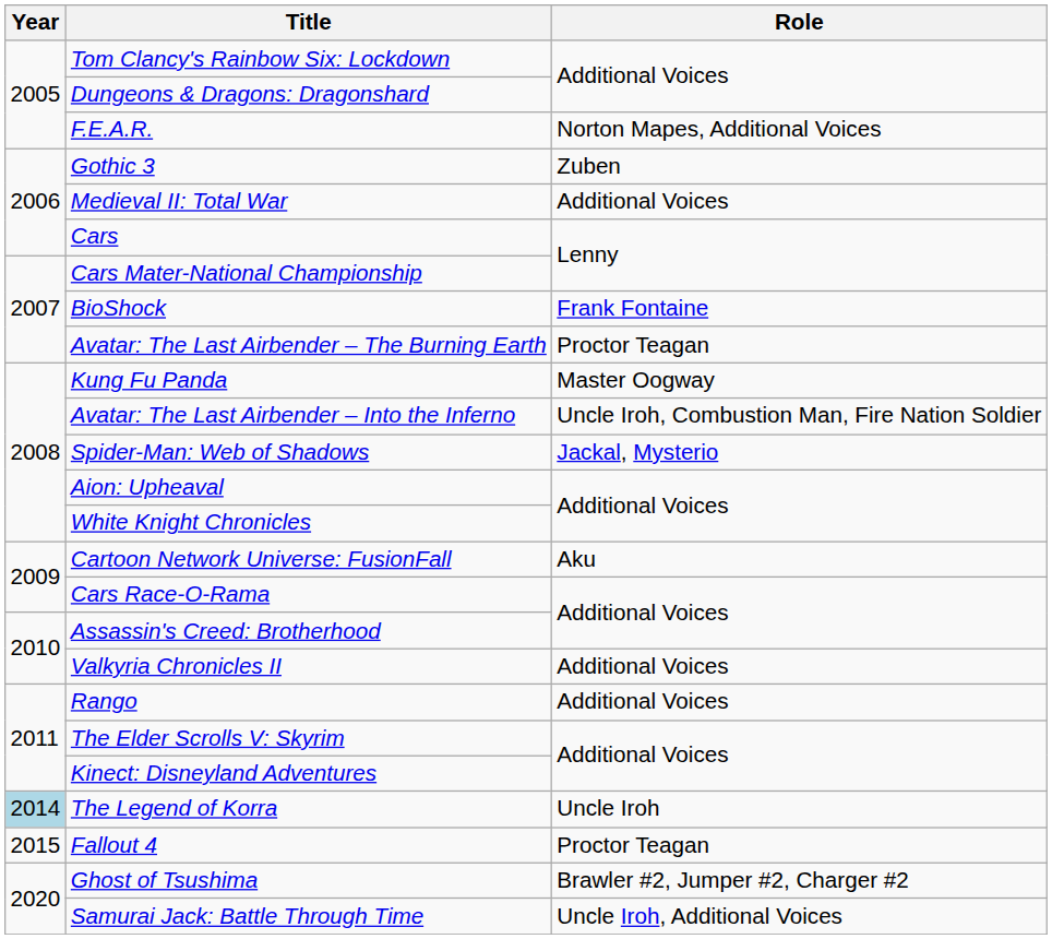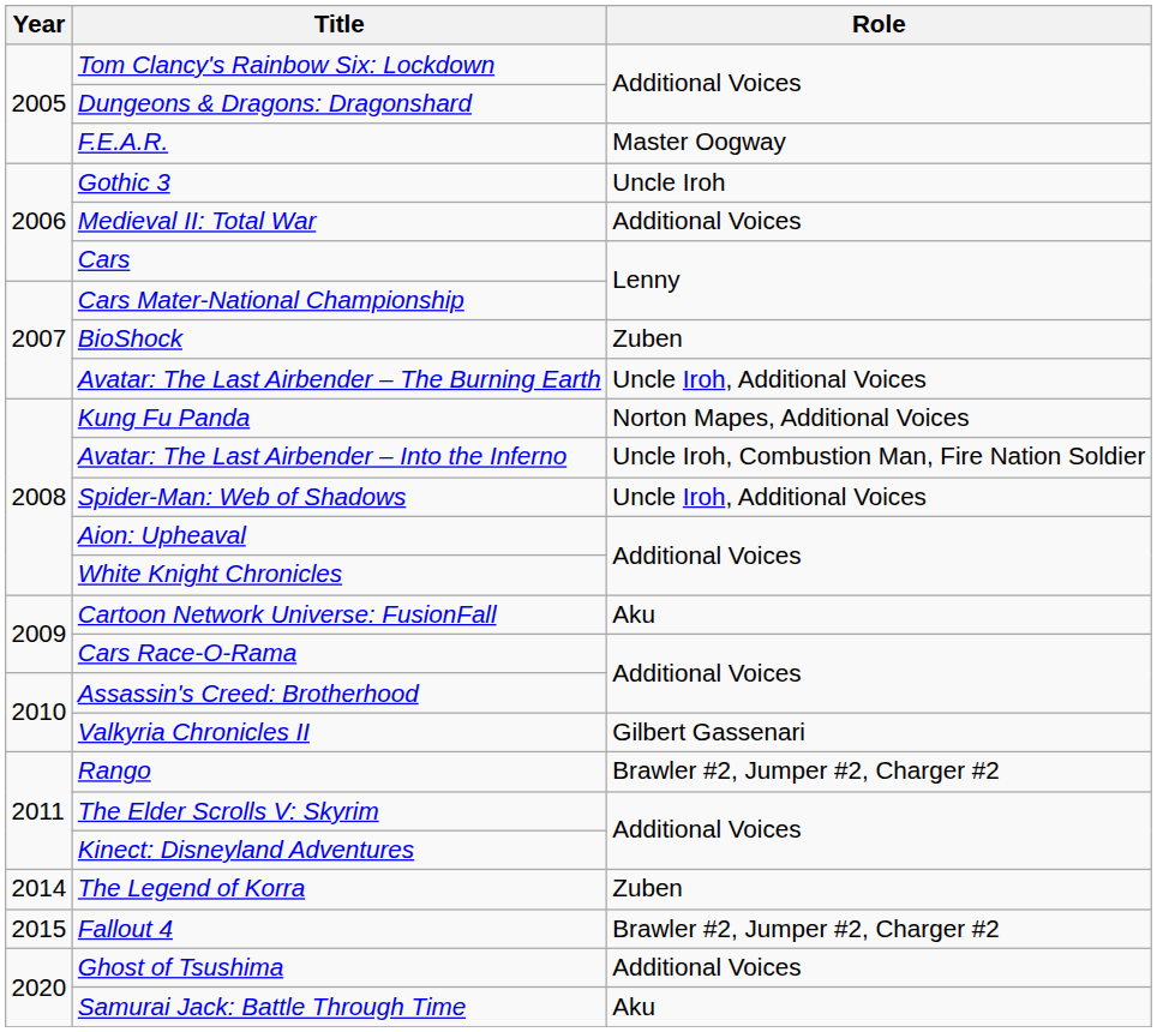 <table class="wikitable sortable">
 <tr>
 <th>Year</th>
 <th>Title</th>
 <th>Role</th>
 </tr>
 <tr>
 <td rowspan = "3">2005</td>
 <td><em><a href='#'>Tom Clancy's Rainbow Six: Lockdown</a></em></td>
 <td rowspan = "2">Additional Voices</td>
 </tr>
 <tr>
 <td><em><a href='#'>Dungeons & Dragons: Dragonshard</a></em></td>
 </tr>
 <tr>
 <td><em><a href='#'>F.E.A.R.</a></em></td>
-<td>Norton Mapes, Additional Voices</td>
+<td>Master Oogway</td>
 </tr>
 <tr>
 <td rowspan = "3">2006</td>
 <td><em><a href='#'>Gothic 3</a></em></td>
-<td>Zuben</td>
+<td>Uncle Iroh</td>
 </tr>
 <tr>
 <td><em><a href='#'>Medieval II: Total War</a></em></td>
 <td>Additional Voices</td>
 </tr>
 <tr>
 <td><em><a href='#'>Cars</a></em></td>
 <td rowspan = "2">Lenny</td>
 </tr>
 <tr>
 <td rowspan = "3">2007</td>
 <td><em><a href='#'>Cars Mater-National Championship</a></em></td>
 </tr>
 <tr>
 <td><em><a href='#'>BioShock</a></em></td>
-<td><a href='#'>Frank Fontaine</a></td>
+<td>Zuben</td>
 </tr>
 <tr>
 <td><em><a href='#'>Avatar: The Last Airbender – The Burning Earth</a></em></td>
-<td>Proctor Teagan</td>
+<td>Uncle <a href='#'>Iroh</a>, Additional Voices</td>
 </tr>
 <tr>
 <td rowspan = "5">2008</td>
 <td><em><a href='#'>Kung Fu Panda</a></em></td>
-<td>Master Oogway</td>
+<td>Norton Mapes, Additional Voices</td>
 </tr>
 <tr>
 <td><em><a href='#'>Avatar: The Last Airbender &ndash; Into the Inferno</a></em></td>
 <td>Uncle Iroh, Combustion Man, Fire Nation Soldier</td>
 </tr>
 <tr>
 <td><em><a href='#'>Spider-Man: Web of Shadows</a></em></td>
-<td><a href='#'>Jackal</a>, <a href='#'>Mysterio</a></td>
+<td>Uncle <a href='#'>Iroh</a>, Additional Voices</td>
 </tr>
 <tr>
 <td><em><a href='#'>Aion: Upheaval</a></em></td>
 <td rowspan = "2">Additional Voices</td>
 </tr>
 <tr>
 <td><em><a href='#'>White Knight Chronicles</a></em></td>
 </tr>
 <tr>
 <td rowspan = "2">2009</td>
 <td><em><a href='#'>Cartoon Network Universe: FusionFall</a></em></td>
 <td>Aku</td>
 </tr>
 <tr>
 <td><em><a href='#'>Cars Race-O-Rama</a></em></td>
 <td rowspan = "2">Additional Voices</td>
 </tr>
 <tr>
 <td rowspan = "2">2010</td>
 <td><em><a href='#'>Assassin's Creed: Brotherhood</a></em></td>
 </tr>
 <tr>
 <td><em><a href='#'>Valkyria Chronicles II</a></em></td>
-<td>Additional Voices</td>
+<td>Gilbert Gassenari</td>
 </tr>
 <tr>
 <td rowspan = "3">2011</td>
 <td><em><a href='#'>Rango</a></em></td>
-<td>Additional Voices</td>
+<td>Brawler #2, Jumper #2, Charger #2</td>
 </tr>
 <tr>
 <td><em><a href='#'>The Elder Scrolls V: Skyrim</a></em></td>
 <td rowspan = "2">Additional Voices</td>
 </tr>
 <tr>
 <td><em><a href='#'>Kinect: Disneyland Adventures</a></em></td>
 </tr>
 <tr>
-<td style="background: lightblue;">2014</td>
+<td>2014</td>
 <td><em><a href='#'>The Legend of Korra</a></em></td>
-<td>Uncle Iroh</td>
+<td>Zuben</td>
 </tr>
 <tr>
 <td>2015</td>
 <td><em><a href='#'>Fallout 4</a></em></td>
-<td>Proctor Teagan</td>
+<td>Brawler #2, Jumper #2, Charger #2</td>
 </tr>
 <tr>
 <td rowspan = "2">2020</td>
 <td><em><a href='#'>Ghost of Tsushima</a></em></td>
-<td>Brawler #2, Jumper #2, Charger #2</td>
+<td>Additional Voices</td>
 </tr>
 <tr>
 <td><em><a href='#'>Samurai Jack: Battle Through Time</a></em></td>
-<td>Uncle <a href='#'>Iroh</a>, Additional Voices</td>
+<td>Aku</td>
 </tr>
 <tr>
 </tr>
 </table>
